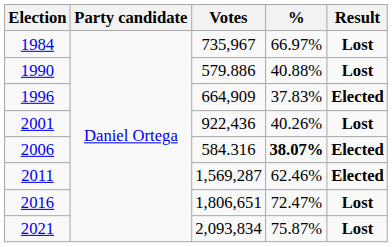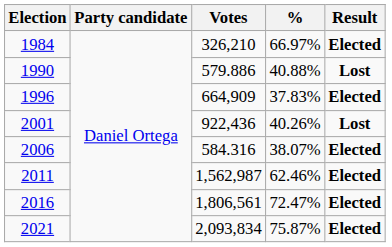 <table class=wikitable style=text-align:center>
 <tr>
 <th><strong>Election</strong></th>
 <th>Party candidate</th>
 <th><strong>Votes</strong></th>
 <th><strong>%</strong></th>
 <th>Result</th>
 </tr>
 <tr>
 <td><a href='#'>1984</a></td>
 <td rowspan="8"><a href='#'>Daniel Ortega</a></td>
-<td>735,967</td>
+<td>326,210</td>
 <td>66.97%</td>
-<td><strong>Lost</strong> </td>
+<td><strong>Elected</strong> </td>
 </tr>
 <tr>
 <td><a href='#'>1990</a></td>
 <td>579.886</td>
 <td>40.88%</td>
 <td><strong>Lost</strong> </td>
 </tr>
 <tr>
 <td><a href='#'>1996</a></td>
 <td>664,909</td>
 <td>37.83%</td>
 <td><strong>Elected</strong> </td>
 </tr>
 <tr>
 <td><a href='#'>2001</a></td>
 <td>922,436</td>
 <td>40.26%</td>
 <td><strong>Lost</strong> </td>
 </tr>
 <tr>
 <td><a href='#'>2006</a></td>
 <td>584.316</td>
-<td><strong>38.07%</strong></td>
+<td>38.07%</td>
 <td><strong>Elected</strong> </td>
 </tr>
 <tr>
 <td><a href='#'>2011</a></td>
-<td>1,569,287</td>
+<td>1,562,987</td>
 <td>62.46%</td>
 <td><strong>Elected</strong> </td>
 </tr>
 <tr>
 <td><a href='#'>2016</a></td>
-<td>1,806,651</td>
+<td>1,806,561</td>
 <td>72.47%</td>
-<td><strong>Lost</strong> </td>
+<td><strong>Elected</strong> </td>
 </tr>
 <tr>
 <td><a href='#'>2021</a></td>
 <td>2,093,834</td>
 <td>75.87%</td>
-<td><strong>Lost</strong> </td>
+<td><strong>Elected</strong> </td>
 </tr>
 </table>
